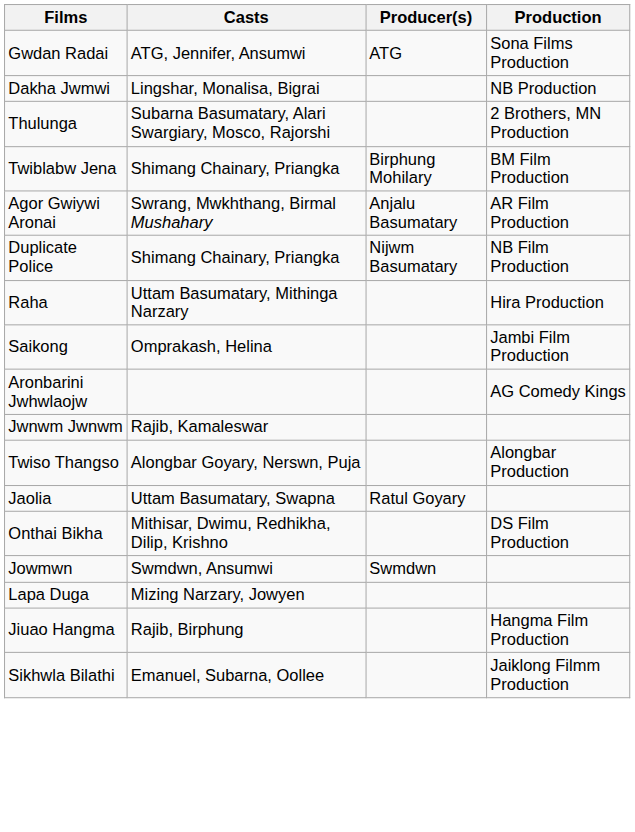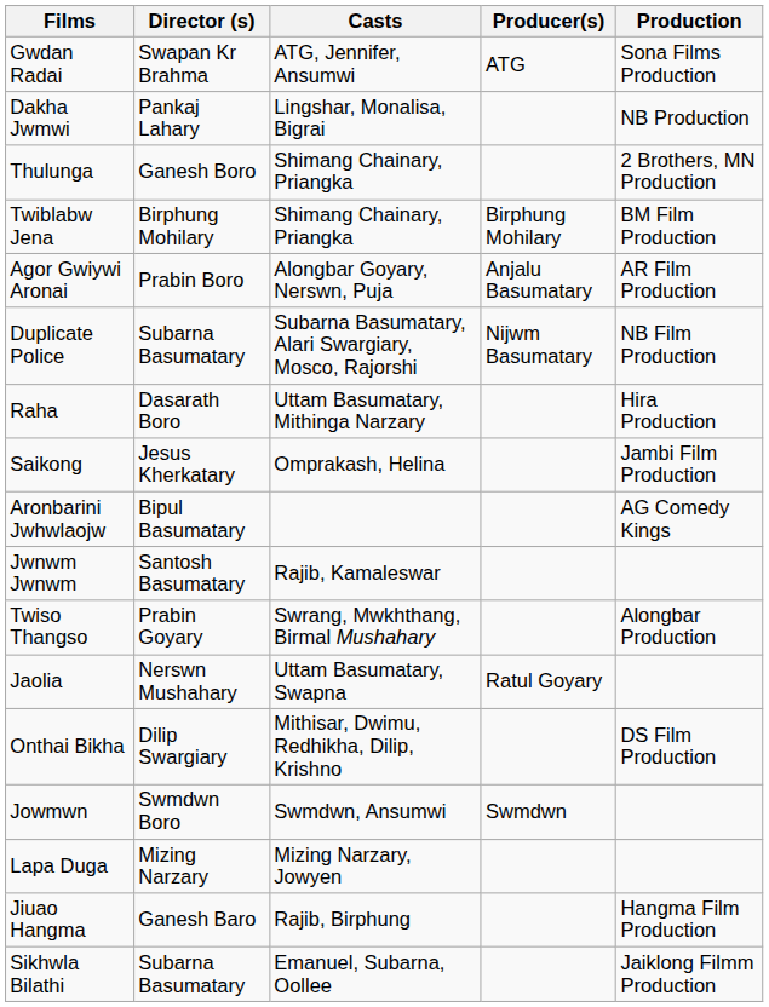 <table class="wikitable">
 <tr>
 <th>Films</th>
+<th>Director (s)</th>
 <th>Casts</th>
 <th>Producer(s)</th>
 <th>Production</th>
 </tr>
 <tr>
 <td>Gwdan Radai</td>
+<td>Swapan Kr Brahma</td>
 <td>ATG, Jennifer, Ansumwi</td>
 <td>ATG</td>
 <td>Sona Films Production</td>
 </tr>
 <tr>
 <td>Dakha Jwmwi</td>
+<td>Pankaj Lahary</td>
 <td>Lingshar, Monalisa, Bigrai</td>
 <td></td>
 <td>NB Production</td>
 </tr>
 <tr>
 <td>Thulunga</td>
-<td>Subarna Basumatary, Alari Swargiary, Mosco, Rajorshi</td>
+<td>Ganesh Boro</td>
+<td>Shimang Chainary, Priangka</td>
 <td></td>
 <td>2 Brothers, MN Production</td>
 </tr>
 <tr>
 <td>Twiblabw Jena</td>
+<td>Birphung Mohilary</td>
 <td>Shimang Chainary, Priangka</td>
 <td>Birphung Mohilary</td>
 <td>BM Film Production</td>
 </tr>
 <tr>
 <td>Agor Gwiywi Aronai</td>
-<td>Swrang, Mwkhthang, Birmal <em>Mushahary</em></td>
+<td>Prabin Boro</td>
+<td>Alongbar Goyary, Nerswn, Puja</td>
 <td>Anjalu Basumatary</td>
 <td>AR Film Production</td>
 </tr>
 <tr>
 <td>Duplicate Police</td>
-<td>Shimang Chainary, Priangka</td>
+<td>Subarna Basumatary</td>
+<td>Subarna Basumatary, Alari Swargiary, Mosco, Rajorshi</td>
 <td>Nijwm Basumatary</td>
 <td>NB Film Production</td>
 </tr>
 <tr>
 <td>Raha</td>
+<td>Dasarath Boro</td>
 <td>Uttam Basumatary, Mithinga Narzary</td>
 <td></td>
 <td>Hira Production</td>
 </tr>
 <tr>
 <td>Saikong</td>
+<td>Jesus Kherkatary</td>
 <td>Omprakash, Helina</td>
 <td></td>
 <td>Jambi Film Production</td>
 </tr>
 <tr>
 <td>Aronbarini Jwhwlaojw</td>
+<td>Bipul Basumatary</td>
 <td></td>
 <td></td>
 <td>AG Comedy Kings</td>
 </tr>
 <tr>
 <td>Jwnwm Jwnwm</td>
+<td>Santosh Basumatary</td>
 <td>Rajib, Kamaleswar</td>
 <td></td>
 <td></td>
 </tr>
 <tr>
 <td>Twiso Thangso</td>
-<td>Alongbar Goyary, Nerswn, Puja</td>
+<td>Prabin Goyary</td>
+<td>Swrang, Mwkhthang, Birmal <em>Mushahary</em></td>
 <td></td>
 <td>Alongbar Production</td>
 </tr>
 <tr>
 <td>Jaolia</td>
+<td>Nerswn Mushahary</td>
 <td>Uttam Basumatary, Swapna</td>
 <td>Ratul Goyary</td>
 <td></td>
 </tr>
 <tr>
 <td>Onthai Bikha</td>
+<td>Dilip Swargiary</td>
 <td>Mithisar, Dwimu, Redhikha, Dilip, Krishno</td>
 <td></td>
 <td>DS Film Production</td>
 </tr>
 <tr>
 <td>Jowmwn</td>
+<td>Swmdwn Boro</td>
 <td>Swmdwn, Ansumwi</td>
 <td>Swmdwn</td>
 <td></td>
 </tr>
 <tr>
 <td>Lapa Duga</td>
+<td>Mizing Narzary</td>
 <td>Mizing Narzary, Jowyen</td>
 <td></td>
 <td></td>
 </tr>
 <tr>
 <td>Jiuao Hangma</td>
+<td>Ganesh Baro</td>
 <td>Rajib, Birphung</td>
 <td></td>
 <td>Hangma Film Production</td>
 </tr>
 <tr>
 <td>Sikhwla Bilathi</td>
+<td>Subarna Basumatary</td>
 <td>Emanuel, Subarna, Oollee</td>
 <td></td>
 <td>Jaiklong Filmm Production</td>
 </tr>
 </table>
